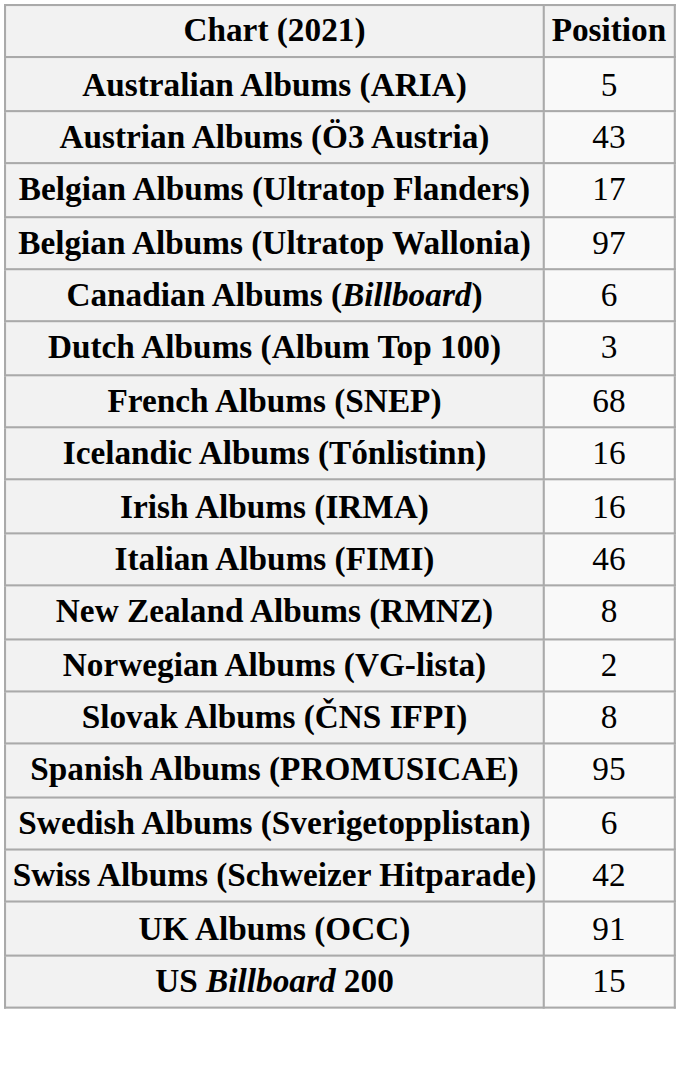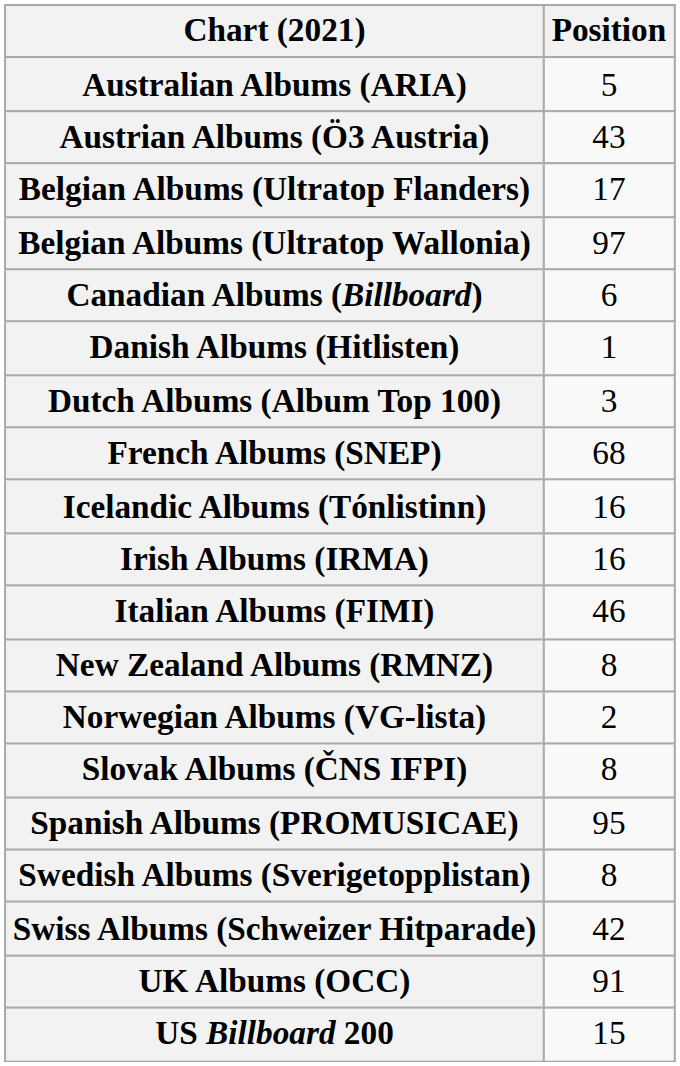 <table class="wikitable sortable plainrowheaders" style="text-align:center">
 <tr>
 <th scope="col">Chart (2021)</th>
 <th scope="col">Position</th>
 </tr>
 <tr>
 <th scope="row">Australian Albums (ARIA)</th>
 <td>5</td>
 </tr>
 <tr>
 <th scope="row">Austrian Albums (Ö3 Austria)</th>
 <td>43</td>
 </tr>
 <tr>
 <th scope="row">Belgian Albums (Ultratop Flanders)</th>
 <td>17</td>
 </tr>
 <tr>
 <th scope="row">Belgian Albums (Ultratop Wallonia)</th>
 <td>97</td>
 </tr>
 <tr>
 <th scope="row">Canadian Albums (<em>Billboard</em>)</th>
 <td>6</td>
+</tr>
+<tr>
+<th scope="row">Danish Albums (Hitlisten)</th>
+<td>1</td>
 </tr>
 <tr>
 <th scope="row">Dutch Albums (Album Top 100)</th>
 <td>3</td>
 </tr>
 <tr>
 <th scope="row">French Albums (SNEP)</th>
 <td>68</td>
 </tr>
 <tr>
 <th scope="row">Icelandic Albums (Tónlistinn)</th>
 <td>16</td>
 </tr>
 <tr>
 <th scope="row">Irish Albums (IRMA)</th>
 <td>16</td>
 </tr>
 <tr>
 <th scope="row">Italian Albums (FIMI)</th>
 <td>46</td>
 </tr>
 <tr>
 <th scope="row">New Zealand Albums (RMNZ)</th>
 <td>8</td>
 </tr>
 <tr>
 <th scope="row">Norwegian Albums (VG-lista)</th>
 <td>2</td>
 </tr>
 <tr>
 <th scope="row">Slovak Albums (ČNS IFPI)</th>
 <td>8</td>
 </tr>
 <tr>
 <th scope="row">Spanish Albums (PROMUSICAE)</th>
 <td>95</td>
 </tr>
 <tr>
 <th scope="row">Swedish Albums (Sverigetopplistan)</th>
-<td>6</td>
+<td>8</td>
 </tr>
 <tr>
 <th scope="row">Swiss Albums (Schweizer Hitparade)</th>
 <td>42</td>
 </tr>
 <tr>
 <th scope="row">UK Albums (OCC)</th>
 <td>91</td>
 </tr>
 <tr>
 <th scope="row">US <em>Billboard</em> 200</th>
 <td>15</td>
 </tr>
 </table>
